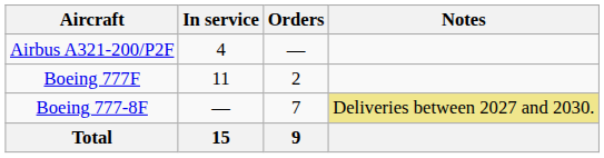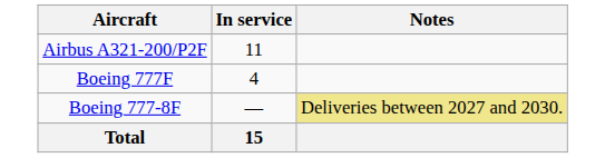 <table class="wikitable" style="margin:0.5em auto; text-align:center">
 <tr>
 <th>Aircraft</th>
 <th>In service</th>
-<th>Orders</th>
 <th>Notes</th>
 </tr>
 <tr>
 <td><a href='#'>Airbus A321-200/P2F</a></td>
-<td>4</td>
-<td>—</td>
+<td>11</td>
 <td></td>
 </tr>
 <tr>
 <td><a href='#'>Boeing 777F</a></td>
-<td>11</td>
-<td>2</td>
+<td>4</td>
 <td></td>
 </tr>
 <tr>
 <td><a href='#'>Boeing 777-8F</a></td>
 <td>—</td>
-<td>7</td>
 <td style="background: khaki;">Deliveries between 2027 and 2030.</td>
 </tr>
 <tr>
 <th>Total</th>
 <th>15</th>
-<th>9</th>
 <th></th>
 </tr>
 </table>
